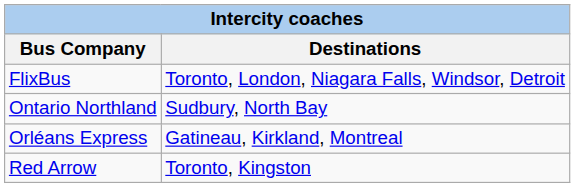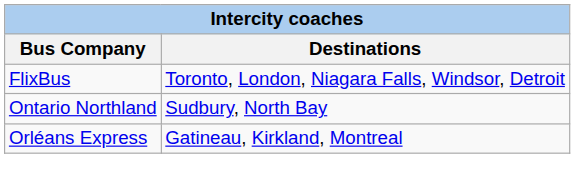 <table class="wikitable">
 <tr>
 <th style="background: #abcdef;" colspan="2" align=center>Intercity coaches</th>
 </tr>
 <tr>
 <th>Bus Company</th>
 <th>Destinations</th>
 </tr>
 <tr>
 <td><a href='#'>FlixBus</a></td>
 <td><a href='#'>Toronto</a>, <a href='#'>London</a>, <a href='#'>Niagara Falls</a>, <a href='#'>Windsor</a>, <a href='#'>Detroit</a></td>
 </tr>
 <tr>
 <td><a href='#'>Ontario Northland</a></td>
 <td><a href='#'>Sudbury</a>, <a href='#'>North Bay</a></td>
 </tr>
 <tr>
 <td><a href='#'>Orléans Express</a></td>
 <td><a href='#'>Gatineau</a>, <a href='#'>Kirkland</a>, <a href='#'>Montreal</a></td>
 </tr>
-<tr>
-<td><a href='#'>Red Arrow</a></td>
-<td><a href='#'>Toronto</a>, <a href='#'>Kingston</a></td>
-</tr>
 </table>
